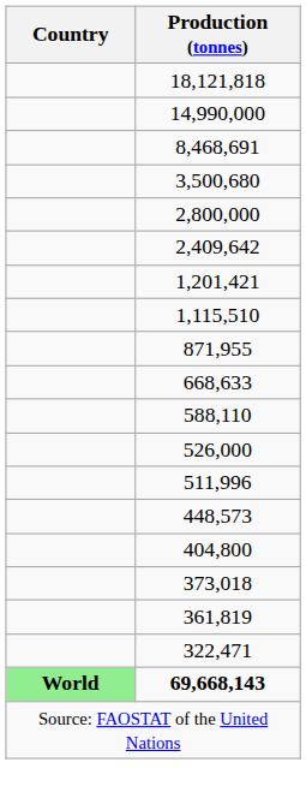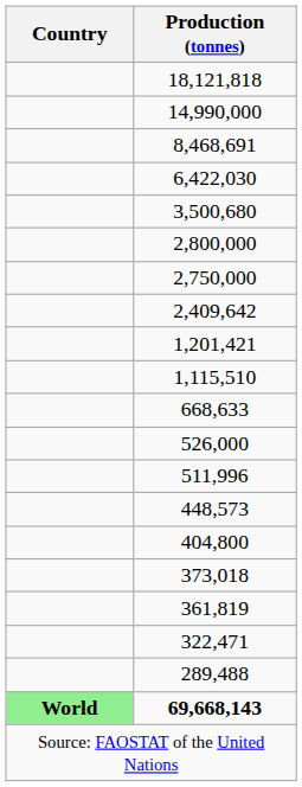 <table class="wikitable" style="float:right; clear:right; width:14em; text-align:center; margin-right:1em;">
 <tr>
 <th scope="col">Country</th>
 <th scope="col">Production<br><small>(<a href='#'>tonnes</a>)</small></th>
 </tr>
 <tr>
 <td></td>
 <td>18,121,818</td>
 </tr>
 <tr>
 <td></td>
 <td>14,990,000</td>
 </tr>
 <tr>
 <td></td>
 <td>8,468,691</td>
 </tr>
 <tr>
 <td></td>
+<td>6,422,030</td>
+</tr>
+<tr>
+<td></td>
 <td>3,500,680</td>
 </tr>
 <tr>
 <td></td>
 <td>2,800,000</td>
+</tr>
+<tr>
+<td></td>
+<td>2,750,000</td>
 </tr>
 <tr>
 <td></td>
 <td>2,409,642</td>
 </tr>
 <tr>
 <td></td>
 <td>1,201,421</td>
 </tr>
 <tr>
 <td></td>
 <td>1,115,510</td>
 </tr>
 <tr>
 <td></td>
-<td>871,955</td>
-</tr>
-<tr>
-<td></td>
 <td>668,633</td>
-</tr>
-<tr>
-<td></td>
-<td>588,110</td>
 </tr>
 <tr>
 <td></td>
 <td>526,000</td>
 </tr>
 <tr>
 <td></td>
 <td>511,996</td>
 </tr>
 <tr>
 <td></td>
 <td>448,573</td>
 </tr>
 <tr>
 <td></td>
 <td>404,800</td>
 </tr>
 <tr>
 <td></td>
 <td>373,018</td>
 </tr>
 <tr>
 <td></td>
 <td>361,819</td>
 </tr>
 <tr>
 <td></td>
 <td>322,471</td>
 </tr>
 <tr>
+<td></td>
+<td>289,488</td>
+</tr>
+<tr>
 <td style="background: lightgreen;"><strong>World</strong></td>
 <td><strong>69,668,143</strong></td>
 </tr>
 <tr>
 <td colspan="2"><small>Source: <a href='#'>FAOSTAT</a> of the <a href='#'>United Nations</a></small></td>
 </tr>
 </table>
